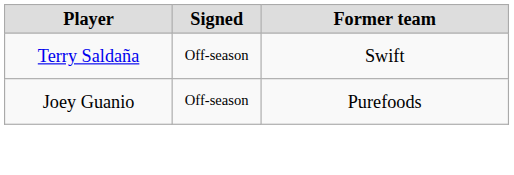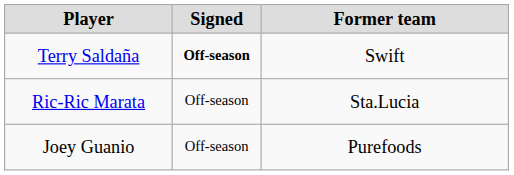 <table class="wikitable" style="text-align: center">
 <tr align="center" bgcolor="#dddddd">
 <td style="width:140px"><strong>Player</strong></td>
 <td style="width:70px"><strong>Signed</strong></td>
 <td style="width:210px"><strong>Former team</strong></td>
 </tr>
 <tr style="height:40px">
 <td><a href='#'>Terry Saldaña</a></td>
+<td style="font-size: 80%"><strong>Off-season</strong></td>
+<td>Swift</td>
+</tr>
+<tr style="height:40px">
+<td><a href='#'>Ric-Ric Marata</a></td>
 <td style="font-size: 80%">Off-season</td>
-<td>Swift</td>
+<td>Sta.Lucia</td>
 </tr>
 <tr style="height:40px">
 <td>Joey Guanio</td>
 <td style="font-size: 80%">Off-season</td>
 <td>Purefoods</td>
 </tr>
 </table>
